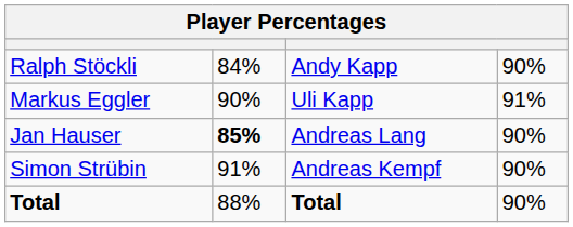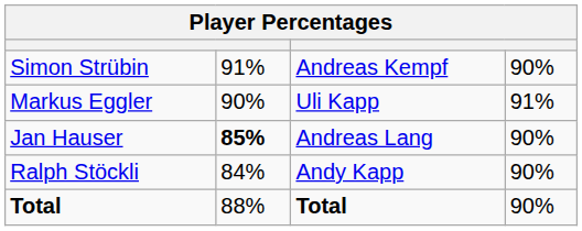 <table class="wikitable">
 <tr>
 <th colspan=4 width=400>Player Percentages</th>
 </tr>
 <tr>
 <th colspan=2 width=200></th>
 <th colspan=2 width=200></th>
 </tr>
 <tr>
-<td><a href='#'>Ralph Stöckli</a></td>
-<td>84%</td>
-<td><a href='#'>Andy Kapp</a></td>
+<td><a href='#'>Simon Strübin</a></td>
+<td>91%</td>
+<td><a href='#'>Andreas Kempf</a></td>
 <td>90%</td>
 </tr>
 <tr>
 <td><a href='#'>Markus Eggler</a></td>
 <td>90%</td>
 <td><a href='#'>Uli Kapp</a></td>
 <td>91%</td>
 </tr>
 <tr>
 <td><a href='#'>Jan Hauser</a></td>
 <td><strong>85%</strong></td>
 <td><a href='#'>Andreas Lang</a></td>
 <td>90%</td>
 </tr>
 <tr>
-<td><a href='#'>Simon Strübin</a></td>
-<td>91%</td>
-<td><a href='#'>Andreas Kempf</a></td>
+<td><a href='#'>Ralph Stöckli</a></td>
+<td>84%</td>
+<td><a href='#'>Andy Kapp</a></td>
 <td>90%</td>
 </tr>
 <tr>
 <td><strong>Total</strong></td>
 <td>88%</td>
 <td><strong>Total</strong></td>
 <td>90%</td>
 </tr>
 </table>
